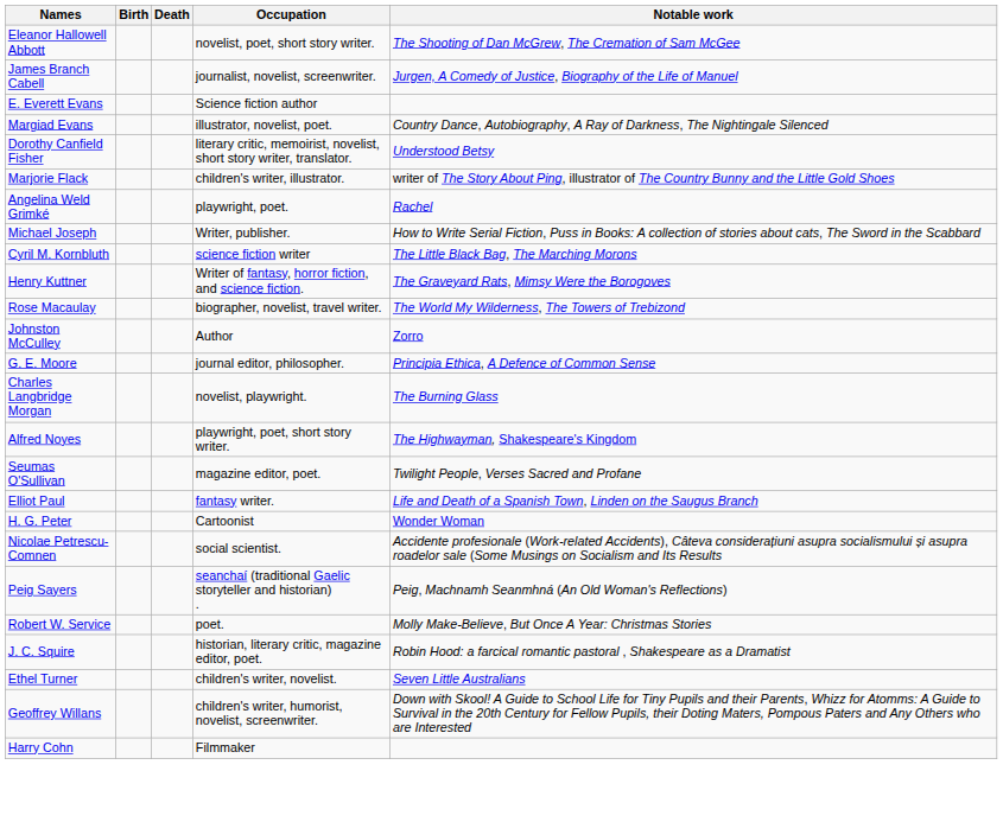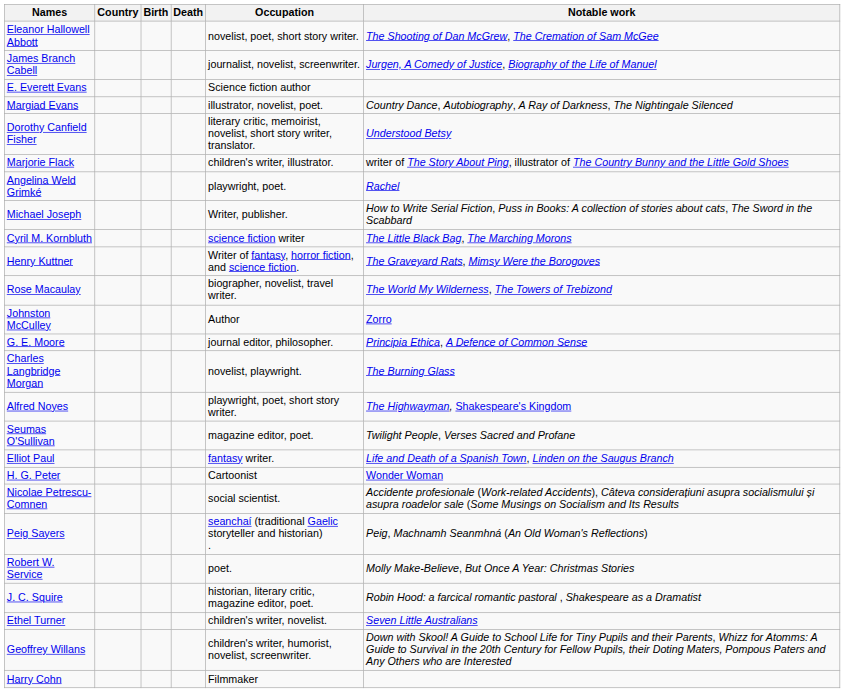 <table class="wikitable sortable" border="1" style="border-spacing:0; style="width:100%;">
 <tr>
 <th>Names</th>
+<th>Country</th>
 <th>Birth</th>
 <th>Death</th>
 <th>Occupation</th>
 <th>Notable work</th>
 </tr>
 <tr>
 <td><a href='#'>Eleanor Hallowell Abbott</a></td>
 <td></td>
 <td></td>
+<td></td>
 <td>novelist, poet, short story writer.</td>
 <td><em><a href='#'>The Shooting of Dan McGrew</a></em>, <em><a href='#'>The Cremation of Sam McGee</a></em></td>
 </tr>
 <tr>
 <td><a href='#'>James Branch Cabell</a></td>
+<td></td>
 <td></td>
 <td></td>
 <td>journalist, novelist, screenwriter.</td>
 <td><em><a href='#'>Jurgen, A Comedy of Justice</a></em>, <em><a href='#'>Biography of the Life of Manuel</a></em></td>
 </tr>
 <tr>
 <td><a href='#'>E. Everett Evans</a></td>
 <td></td>
 <td></td>
+<td></td>
 <td>Science fiction author</td>
 <td></td>
 </tr>
 <tr>
 <td><a href='#'>Margiad Evans</a></td>
+<td></td>
 <td></td>
 <td></td>
 <td>illustrator, novelist, poet.</td>
 <td><em>Country Dance</em>, <em>Autobiography</em>, <em>A Ray of Darkness</em>, <em>The Nightingale Silenced</em></td>
 </tr>
 <tr>
 <td><a href='#'>Dorothy Canfield Fisher</a></td>
 <td></td>
 <td></td>
+<td></td>
 <td>literary critic, memoirist, novelist, short story writer, translator.</td>
 <td><em><a href='#'>Understood Betsy</a></em></td>
 </tr>
 <tr>
 <td><a href='#'>Marjorie Flack</a></td>
+<td></td>
 <td></td>
 <td></td>
 <td>children's writer, illustrator.</td>
 <td>writer of <em><a href='#'>The Story About Ping</a></em>, illustrator of <em><a href='#'>The Country Bunny and the Little Gold Shoes</a></em></td>
 </tr>
 <tr>
 <td><a href='#'>Angelina Weld Grimké</a></td>
 <td></td>
 <td></td>
+<td></td>
 <td>playwright, poet.</td>
 <td><em><a href='#'>Rachel</a></em></td>
 </tr>
 <tr>
 <td><a href='#'>Michael Joseph</a></td>
+<td></td>
 <td></td>
 <td></td>
 <td>Writer, publisher.</td>
 <td><em>How to Write Serial Fiction</em>, <em>Puss in Books: A collection of stories about cats</em>, <em>The Sword in the Scabbard</em></td>
 </tr>
 <tr>
 <td><a href='#'>Cyril M. Kornbluth</a></td>
 <td></td>
 <td></td>
+<td></td>
 <td><a href='#'>science fiction</a> writer</td>
 <td><em><a href='#'>The Little Black Bag</a></em>, <em><a href='#'>The Marching Morons</a></em></td>
 </tr>
 <tr>
 <td><a href='#'>Henry Kuttner</a></td>
+<td></td>
 <td></td>
 <td></td>
 <td>Writer of <a href='#'>fantasy</a>, <a href='#'>horror fiction</a>, and <a href='#'>science fiction</a>.</td>
 <td><em><a href='#'>The Graveyard Rats</a></em>, <em><a href='#'>Mimsy Were the Borogoves</a></em></td>
 </tr>
 <tr>
 <td><a href='#'>Rose Macaulay</a></td>
 <td></td>
 <td></td>
+<td></td>
 <td>biographer, novelist, travel writer.</td>
 <td><em><a href='#'>The World My Wilderness</a></em>, <em><a href='#'>The Towers of Trebizond</a></em></td>
 </tr>
 <tr>
 <td><a href='#'>Johnston McCulley</a></td>
+<td></td>
 <td></td>
 <td></td>
 <td>Author</td>
 <td><a href='#'>Zorro</a></td>
 </tr>
 <tr>
 <td><a href='#'>G. E. Moore</a></td>
 <td></td>
 <td></td>
+<td></td>
 <td>journal editor, philosopher.</td>
 <td><em><a href='#'>Principia Ethica</a></em>, <em><a href='#'>A Defence of Common Sense</a></em></td>
 </tr>
 <tr>
 <td><a href='#'>Charles Langbridge Morgan</a></td>
+<td></td>
 <td></td>
 <td></td>
 <td>novelist, playwright.</td>
 <td><em><a href='#'>The Burning Glass</a></em></td>
 </tr>
 <tr>
 <td><a href='#'>Alfred Noyes</a></td>
 <td></td>
 <td></td>
+<td></td>
 <td>playwright, poet, short story writer.</td>
 <td><em><a href='#'>The Highwayman</a>, </em><a href='#'>Shakespeare's Kingdom</a></td>
 </tr>
 <tr>
 <td><a href='#'>Seumas O'Sullivan</a></td>
+<td></td>
 <td></td>
 <td></td>
 <td>magazine editor, poet.</td>
 <td><em>Twilight People</em>, <em>Verses Sacred and Profane</em></td>
 </tr>
 <tr>
 <td><a href='#'>Elliot Paul</a></td>
 <td></td>
 <td></td>
+<td></td>
 <td><a href='#'>fantasy</a> writer.</td>
 <td><em><a href='#'>Life and Death of a Spanish Town</a></em>, <em><a href='#'>Linden on the Saugus Branch</a></em></td>
 </tr>
 <tr>
 <td><a href='#'>H. G. Peter</a></td>
+<td></td>
 <td></td>
 <td></td>
 <td>Cartoonist</td>
 <td><a href='#'>Wonder Woman</a></td>
 </tr>
 <tr>
 <td><a href='#'>Nicolae Petrescu-Comnen</a></td>
 <td></td>
 <td></td>
+<td></td>
 <td>social scientist.</td>
 <td><em>Accidente profesionale</em> (<em>Work-related Accidents</em>), <em>Câteva considerațiuni asupra socialismului și asupra roadelor sale</em> (<em>Some Musings on Socialism and Its Results</em></td>
 </tr>
 <tr>
 <td><a href='#'>Peig Sayers</a></td>
+<td></td>
 <td></td>
 <td></td>
 <td><a href='#'>seanchaí</a> (traditional <a href='#'>Gaelic</a> storyteller and historian)<br>.</td>
 <td><em>Peig</em>,<em> Machnamh Seanmhná</em> (<em>An Old Woman's Reflections</em>)</td>
 </tr>
 <tr>
 <td><a href='#'>Robert W. Service</a></td>
 <td></td>
 <td></td>
+<td></td>
 <td>poet.</td>
 <td><em>Molly Make-Believe</em>, <em>But Once A Year: Christmas Stories </em></td>
 </tr>
 <tr>
 <td><a href='#'>J. C. Squire</a></td>
+<td></td>
 <td></td>
 <td></td>
 <td>historian, literary critic, magazine editor, poet.</td>
 <td><em>Robin Hood: a farcical romantic pastoral </em>, <em>Shakespeare as a Dramatist</em></td>
 </tr>
 <tr>
 <td><a href='#'>Ethel Turner</a></td>
 <td></td>
 <td></td>
+<td></td>
 <td>children's writer, novelist.</td>
 <td><em><a href='#'>Seven Little Australians</a></em></td>
 </tr>
 <tr>
 <td><a href='#'>Geoffrey Willans</a></td>
+<td></td>
 <td></td>
 <td></td>
 <td>children's writer, humorist, novelist, screenwriter.</td>
 <td><em>Down with Skool! A Guide to School Life for Tiny Pupils and their Parents</em>, <em>Whizz for Atomms: A Guide to Survival in the 20th Century for Fellow Pupils, their Doting Maters, Pompous Paters and Any Others who are Interested</em></td>
 </tr>
 <tr>
 <td><a href='#'>Harry Cohn</a></td>
 <td></td>
 <td></td>
+<td></td>
 <td>Filmmaker</td>
 <td></td>
 </tr>
 </table>
